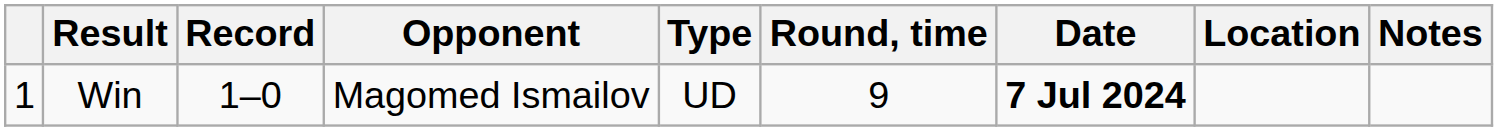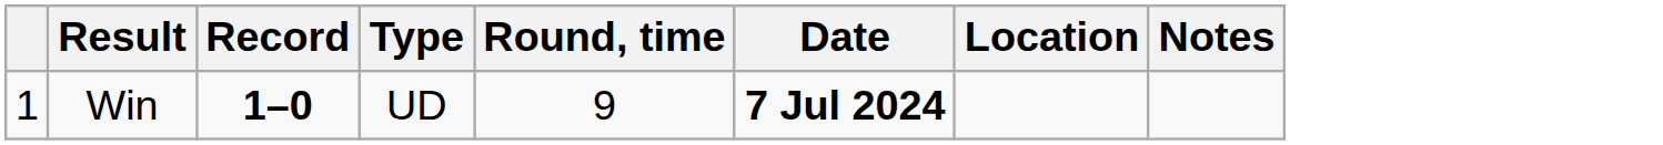 <table class="wikitable" style="text-align:center">
 <tr>
 <th></th>
 <th>Result</th>
 <th>Record</th>
-<th>Opponent</th>
 <th>Type</th>
 <th>Round, time</th>
 <th>Date</th>
 <th>Location</th>
 <th>Notes</th>
 </tr>
 <tr>
 <td>1</td>
 <td>Win</td>
-<td>1–0</td>
-<td style="text-align:left;">Magomed Ismailov</td>
+<td><strong>1–0</strong></td>
 <td>UD</td>
 <td>9</td>
 <td><strong>7 Jul 2024</strong></td>
 <td style="text-align:left;"> </td>
 <td></td>
 </tr>
 </table>
